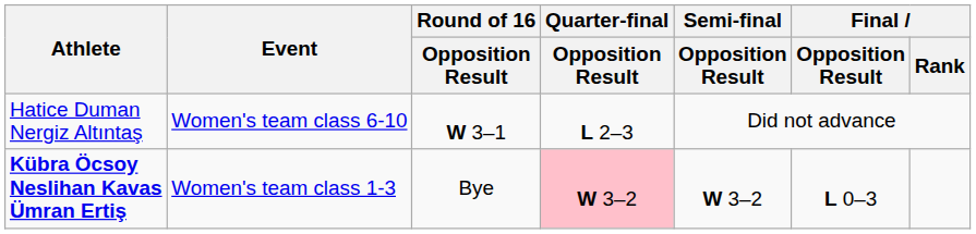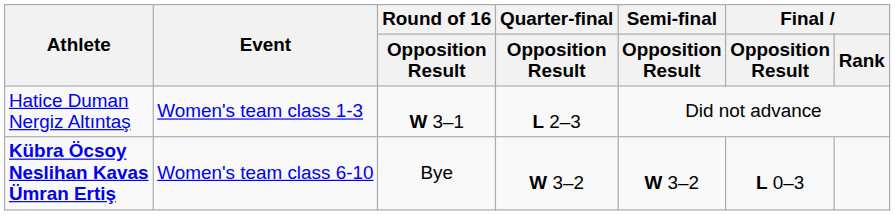 <table class=wikitable>
 <tr>
 <th rowspan="2">Athlete</th>
 <th rowspan="2">Event</th>
 <th>Round of 16</th>
 <th>Quarter-final</th>
 <th>Semi-final</th>
 <th colspan="2">Final / </th>
 </tr>
 <tr>
 <th>Opposition<br>Result</th>
 <th>Opposition<br>Result</th>
 <th>Opposition<br>Result</th>
 <th>Opposition<br>Result</th>
 <th>Rank</th>
 </tr>
 <tr>
 <td><a href='#'>Hatice Duman</a><br><a href='#'>Nergiz Altıntaş</a></td>
-<td><a href='#'>Women's team class 6-10</a></td>
+<td><a href='#'>Women's team class 1-3</a></td>
 <td align="center"><br><strong>W</strong> 3–1</td>
 <td align="center"><br><strong>L</strong> 2–3</td>
 <td align="center" colspan=3>Did not advance</td>
 </tr>
 <tr>
 <td><strong><a href='#'>Kübra Öcsoy</a></strong><br><strong><a href='#'>Neslihan Kavas</a></strong><br><strong><a href='#'>Ümran Ertiş</a></strong></td>
-<td><a href='#'>Women's team class 1-3</a></td>
+<td><a href='#'>Women's team class 6-10</a></td>
 <td align="center" colspan="1">Bye</td>
-<td align="center" style="background: pink;"><br><strong>W</strong> 3–2</td>
+<td align="center"><br><strong>W</strong> 3–2</td>
 <td align="center"><br><strong>W</strong> 3–2</td>
 <td align="center"><br><strong>L</strong> 0–3</td>
 <td align="center"></td>
 </tr>
 </table>
